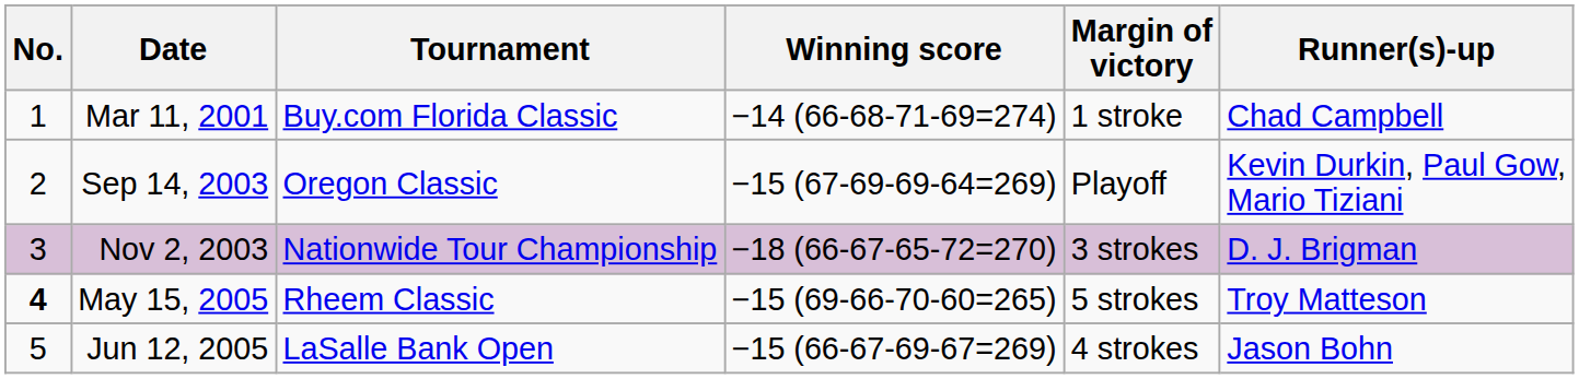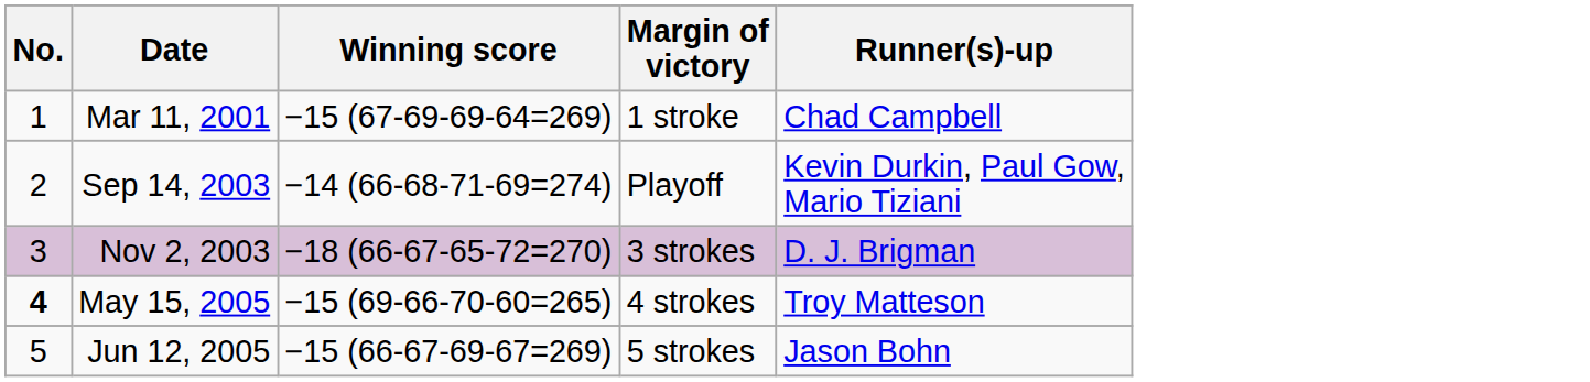 <table class="wikitable" style="font-size:95%;">
 <tr>
 <th>No.</th>
 <th>Date</th>
-<th>Tournament</th>
 <th>Winning score</th>
 <th>Margin of<br>victory</th>
 <th>Runner(s)-up</th>
 </tr>
 <tr>
 <td align=center>1</td>
 <td align=right>Mar 11, <a href='#'>2001</a></td>
-<td><a href='#'>Buy.com Florida Classic</a></td>
-<td>−14 (66-68-71-69=274)</td>
+<td>−15 (67-69-69-64=269)</td>
 <td>1 stroke</td>
 <td> <a href='#'>Chad Campbell</a></td>
 </tr>
 <tr>
 <td align=center>2</td>
 <td align=right>Sep 14, <a href='#'>2003</a></td>
-<td><a href='#'>Oregon Classic</a></td>
-<td>−15 (67-69-69-64=269)</td>
+<td>−14 (66-68-71-69=274)</td>
 <td>Playoff</td>
 <td> <a href='#'>Kevin Durkin</a>,  <a href='#'>Paul Gow</a>,<br> <a href='#'>Mario Tiziani</a></td>
 </tr>
 <tr style="background:thistle;">
 <td align=center>3</td>
 <td align=right>Nov 2, 2003</td>
-<td><a href='#'>Nationwide Tour Championship</a></td>
 <td>−18 (66-67-65-72=270)</td>
 <td>3 strokes</td>
 <td> <a href='#'>D. J. Brigman</a></td>
 </tr>
 <tr>
 <td align=center><strong>4</strong></td>
 <td align=right>May 15, <a href='#'>2005</a></td>
-<td><a href='#'>Rheem Classic</a></td>
 <td>−15 (69-66-70-60=265)</td>
-<td>5 strokes</td>
+<td>4 strokes</td>
 <td> <a href='#'>Troy Matteson</a></td>
 </tr>
 <tr>
 <td align=center>5</td>
 <td align=right>Jun 12, 2005</td>
-<td><a href='#'>LaSalle Bank Open</a></td>
 <td>−15 (66-67-69-67=269)</td>
-<td>4 strokes</td>
+<td>5 strokes</td>
 <td> <a href='#'>Jason Bohn</a></td>
 </tr>
 </table>
